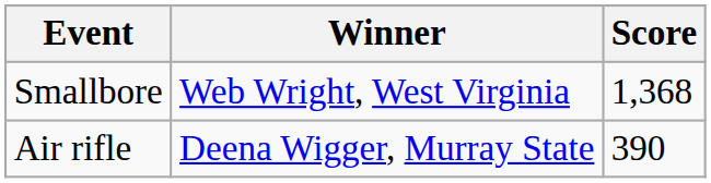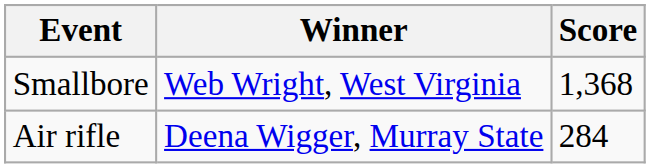 <table class="wikitable sortable">
 <tr>
 <th>Event</th>
 <th>Winner</th>
 <th>Score</th>
 </tr>
 <tr>
 <td>Smallbore</td>
 <td><a href='#'>Web Wright</a>, <a href='#'>West Virginia</a></td>
 <td>1,368</td>
 </tr>
 <tr>
 <td>Air rifle</td>
 <td><a href='#'>Deena Wigger</a>, <a href='#'>Murray State</a></td>
-<td>390</td>
+<td>284</td>
 </tr>
 </table>
